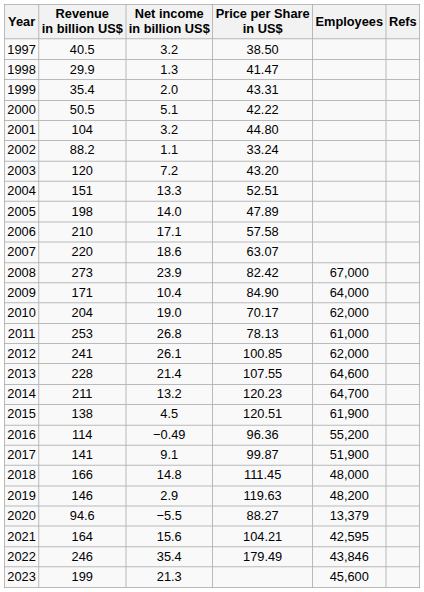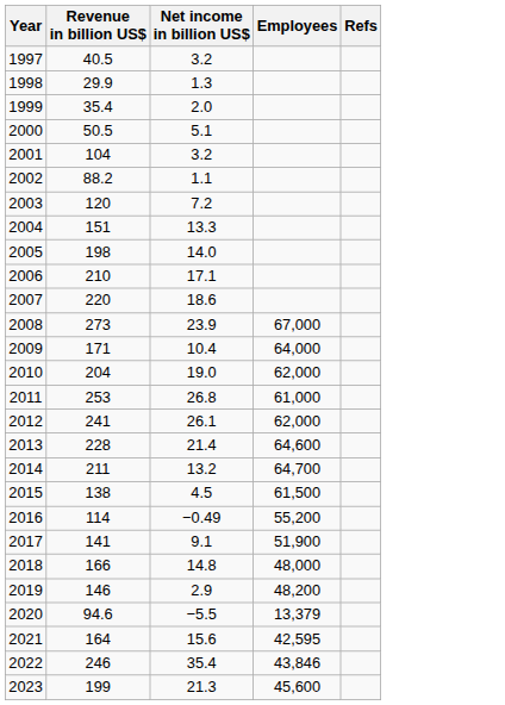 <table class="wikitable float-left" style="text-align: center;">
 <tr>
 <th>Year</th>
 <th>Revenue<br>in billion US$</th>
 <th>Net income<br>in billion US$</th>
-<th>Price per Share<br>in US$</th>
 <th>Employees</th>
 <th>Refs</th>
 </tr>
 <tr>
 <td>1997</td>
 <td>40.5</td>
 <td>3.2</td>
-<td>38.50</td>
 <td></td>
 <td></td>
 </tr>
 <tr>
 <td>1998</td>
 <td>29.9</td>
 <td>1.3</td>
-<td>41.47</td>
 <td></td>
 <td></td>
 </tr>
 <tr>
 <td>1999</td>
 <td>35.4</td>
 <td>2.0</td>
-<td>43.31</td>
 <td></td>
 <td></td>
 </tr>
 <tr>
 <td>2000</td>
 <td>50.5</td>
 <td>5.1</td>
-<td>42.22</td>
 <td></td>
 <td></td>
 </tr>
 <tr>
 <td>2001</td>
 <td>104</td>
 <td>3.2</td>
-<td>44.80</td>
 <td></td>
 <td></td>
 </tr>
 <tr>
 <td>2002</td>
 <td>88.2</td>
 <td>1.1</td>
-<td>33.24</td>
 <td></td>
 <td></td>
 </tr>
 <tr>
 <td>2003</td>
 <td>120</td>
 <td>7.2</td>
-<td>43.20</td>
 <td></td>
 <td></td>
 </tr>
 <tr>
 <td>2004</td>
 <td>151</td>
 <td>13.3</td>
-<td>52.51</td>
 <td></td>
 <td></td>
 </tr>
 <tr>
 <td>2005</td>
 <td>198</td>
 <td>14.0</td>
-<td>47.89</td>
 <td></td>
 <td></td>
 </tr>
 <tr>
 <td>2006</td>
 <td>210</td>
 <td>17.1</td>
-<td>57.58</td>
 <td></td>
 <td></td>
 </tr>
 <tr>
 <td>2007</td>
 <td>220</td>
 <td>18.6</td>
-<td>63.07</td>
 <td></td>
 <td></td>
 </tr>
 <tr>
 <td>2008</td>
 <td>273</td>
 <td>23.9</td>
-<td>82.42</td>
 <td>67,000</td>
 <td></td>
 </tr>
 <tr>
 <td>2009</td>
 <td>171</td>
 <td>10.4</td>
-<td>84.90</td>
 <td>64,000</td>
 <td></td>
 </tr>
 <tr>
 <td>2010</td>
 <td>204</td>
 <td>19.0</td>
-<td>70.17</td>
 <td>62,000</td>
 <td></td>
 </tr>
 <tr>
 <td>2011</td>
 <td>253</td>
 <td>26.8</td>
-<td>78.13</td>
 <td>61,000</td>
 <td></td>
 </tr>
 <tr>
 <td>2012</td>
 <td>241</td>
 <td>26.1</td>
-<td>100.85</td>
 <td>62,000</td>
 <td></td>
 </tr>
 <tr>
 <td>2013</td>
 <td>228</td>
 <td>21.4</td>
-<td>107.55</td>
 <td>64,600</td>
 <td></td>
 </tr>
 <tr>
 <td>2014</td>
 <td>211</td>
 <td>13.2</td>
-<td>120.23</td>
 <td>64,700</td>
 <td></td>
 </tr>
 <tr>
 <td>2015</td>
 <td>138</td>
 <td>4.5</td>
-<td>120.51</td>
-<td>61,900</td>
+<td>61,500</td>
 <td></td>
 </tr>
 <tr>
 <td>2016</td>
 <td>114</td>
 <td>−0.49</td>
-<td>96.36</td>
 <td>55,200</td>
 <td></td>
 </tr>
 <tr>
 <td>2017</td>
 <td>141</td>
 <td>9.1</td>
-<td>99.87</td>
 <td>51,900</td>
 <td></td>
 </tr>
 <tr>
 <td>2018</td>
 <td>166</td>
 <td>14.8</td>
-<td>111.45</td>
 <td>48,000</td>
 <td></td>
 </tr>
 <tr>
 <td>2019</td>
 <td>146</td>
 <td>2.9</td>
-<td>119.63</td>
 <td>48,200</td>
 <td></td>
 </tr>
 <tr>
 <td>2020</td>
 <td>94.6</td>
 <td>−5.5</td>
-<td>88.27</td>
 <td>13,379</td>
 <td></td>
 </tr>
 <tr>
 <td>2021</td>
 <td>164</td>
 <td>15.6</td>
-<td>104.21</td>
 <td>42,595</td>
 <td></td>
 </tr>
 <tr>
 <td>2022</td>
 <td>246</td>
 <td>35.4</td>
-<td>179.49</td>
 <td>43,846</td>
 <td></td>
 </tr>
 <tr>
 <td>2023</td>
 <td>199</td>
 <td>21.3</td>
-<td></td>
 <td>45,600</td>
 <td></td>
 </tr>
 </table>
